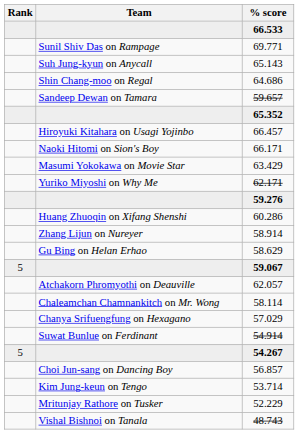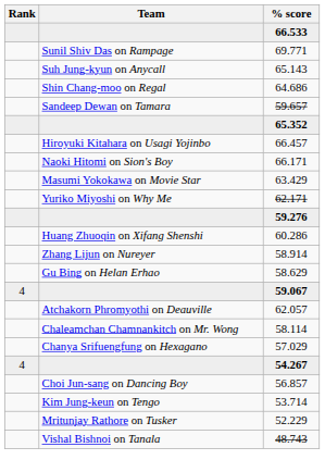 <table class="wikitable" style="text-align:center">
 <tr>
 <th width=40>Rank</th>
 <th width=300>Team</th>
 <th width=70>% score</th>
 </tr>
 <tr bgcolor=eeeeee>
 <td></td>
 <td align=left></td>
 <td><strong>66.533</strong></td>
 </tr>
 <tr>
 <td></td>
 <td align=left><a href='#'>Sunil Shiv Das</a> on <em>Rampage </em></td>
 <td>69.771</td>
 </tr>
 <tr>
 <td></td>
 <td align=left><a href='#'>Suh Jung-kyun</a> on <em>Anycall</em></td>
 <td>65.143</td>
 </tr>
 <tr>
 <td></td>
 <td align=left><a href='#'>Shin Chang-moo</a> on <em>Regal</em></td>
 <td>64.686</td>
 </tr>
 <tr>
 <td></td>
 <td align=left><a href='#'>Sandeep Dewan</a> on <em>Tamara </em></td>
 <td><s>59.657</s></td>
 </tr>
 <tr bgcolor=eeeeee>
 <td></td>
 <td align=left></td>
 <td><strong>65.352</strong></td>
 </tr>
 <tr>
 <td></td>
 <td align=left><a href='#'>Hiroyuki Kitahara</a> on <em>Usagi Yojinbo</em></td>
 <td>66.457</td>
 </tr>
 <tr>
 <td></td>
 <td align=left><a href='#'>Naoki Hitomi</a> on <em>Sion's Boy</em></td>
 <td>66.171</td>
 </tr>
 <tr>
 <td></td>
 <td align=left><a href='#'>Masumi Yokokawa</a> on <em>Movie Star</em></td>
 <td>63.429</td>
 </tr>
 <tr>
 <td></td>
 <td align=left><a href='#'>Yuriko Miyoshi</a> on <em>Why Me </em></td>
 <td><s>62.171</s></td>
 </tr>
 <tr bgcolor=eeeeee>
 <td></td>
 <td align=left></td>
 <td><strong>59.276</strong></td>
 </tr>
 <tr>
 <td></td>
 <td align=left><a href='#'>Huang Zhuoqin</a> on <em>Xifang Shenshi</em></td>
 <td>60.286</td>
 </tr>
 <tr>
 <td></td>
 <td align=left><a href='#'>Zhang Lijun</a> on <em>Nureyer</em></td>
 <td>58.914</td>
 </tr>
 <tr>
 <td></td>
 <td align=left><a href='#'>Gu Bing</a> on <em>Helan Erhao</em></td>
 <td>58.629</td>
 </tr>
 <tr bgcolor=eeeeee>
-<td>5</td>
+<td>4</td>
 <td align=left></td>
 <td><strong>59.067</strong></td>
 </tr>
 <tr>
 <td></td>
 <td align=left><a href='#'>Atchakorn Phromyothi</a> on <em>Deauville</em></td>
 <td>62.057</td>
 </tr>
 <tr>
 <td></td>
 <td align=left><a href='#'>Chaleamchan Chamnankitch</a> on <em>Mr. Wong</em></td>
 <td>58.114</td>
 </tr>
 <tr>
 <td></td>
 <td align=left><a href='#'>Chanya Srifuengfung</a> on <em>Hexagano </em></td>
 <td>57.029</td>
 </tr>
-<tr>
-<td></td>
-<td align=left><a href='#'>Suwat Bunlue</a> on <em>Ferdinant</em></td>
-<td><s>54.914</s></td>
-</tr>
 <tr bgcolor=eeeeee>
-<td>5</td>
+<td>4</td>
 <td align=left></td>
 <td><strong>54.267</strong></td>
 </tr>
 <tr>
 <td></td>
 <td align=left><a href='#'>Choi Jun-sang</a> on <em>Dancing Boy</em></td>
 <td>56.857</td>
 </tr>
 <tr>
 <td></td>
 <td align=left><a href='#'>Kim Jung-keun</a> on <em>Tengo</em></td>
 <td>53.714</td>
 </tr>
 <tr>
 <td></td>
 <td align=left><a href='#'>Mritunjay Rathore</a> on <em>Tusker</em></td>
 <td>52.229</td>
 </tr>
 <tr>
 <td></td>
 <td align=left><a href='#'>Vishal Bishnoi</a> on <em>Tanala</em></td>
 <td><s>48.743</s></td>
 </tr>
 </table>
